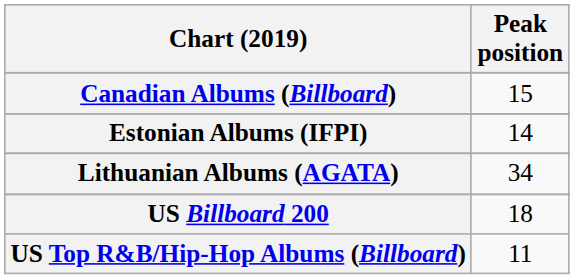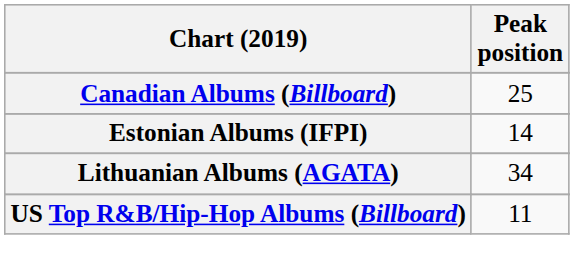 <table class="wikitable sortable plainrowheaders" style="text-align:center">
 <tr>
 <th scope="col">Chart (2019)</th>
 <th scope="col">Peak<br> position</th>
 </tr>
 <tr>
 </tr>
 <tr>
 </tr>
 <tr>
 <th scope="row"><a href='#'>Canadian Albums</a> (<em><a href='#'>Billboard</a></em>)</th>
-<td>15</td>
+<td>25</td>
 </tr>
 <tr>
 </tr>
 <tr>
 </tr>
 <tr>
 <th scope="row">Estonian Albums (IFPI)</th>
 <td>14</td>
 </tr>
 <tr>
 </tr>
 <tr>
 </tr>
 <tr>
 <th scope="row">Lithuanian Albums (<a href='#'>AGATA</a>)</th>
 <td>34</td>
 </tr>
 <tr>
 </tr>
 <tr>
 </tr>
 <tr>
 </tr>
 <tr>
-<th scope="row">US <a href='#'><em>Billboard</em> 200</a></th>
-<td>18</td>
-</tr>
-<tr>
 <th scope="row">US <a href='#'>Top R&B/Hip-Hop Albums</a> (<em><a href='#'>Billboard</a></em>)</th>
 <td>11</td>
 </tr>
 </table>
